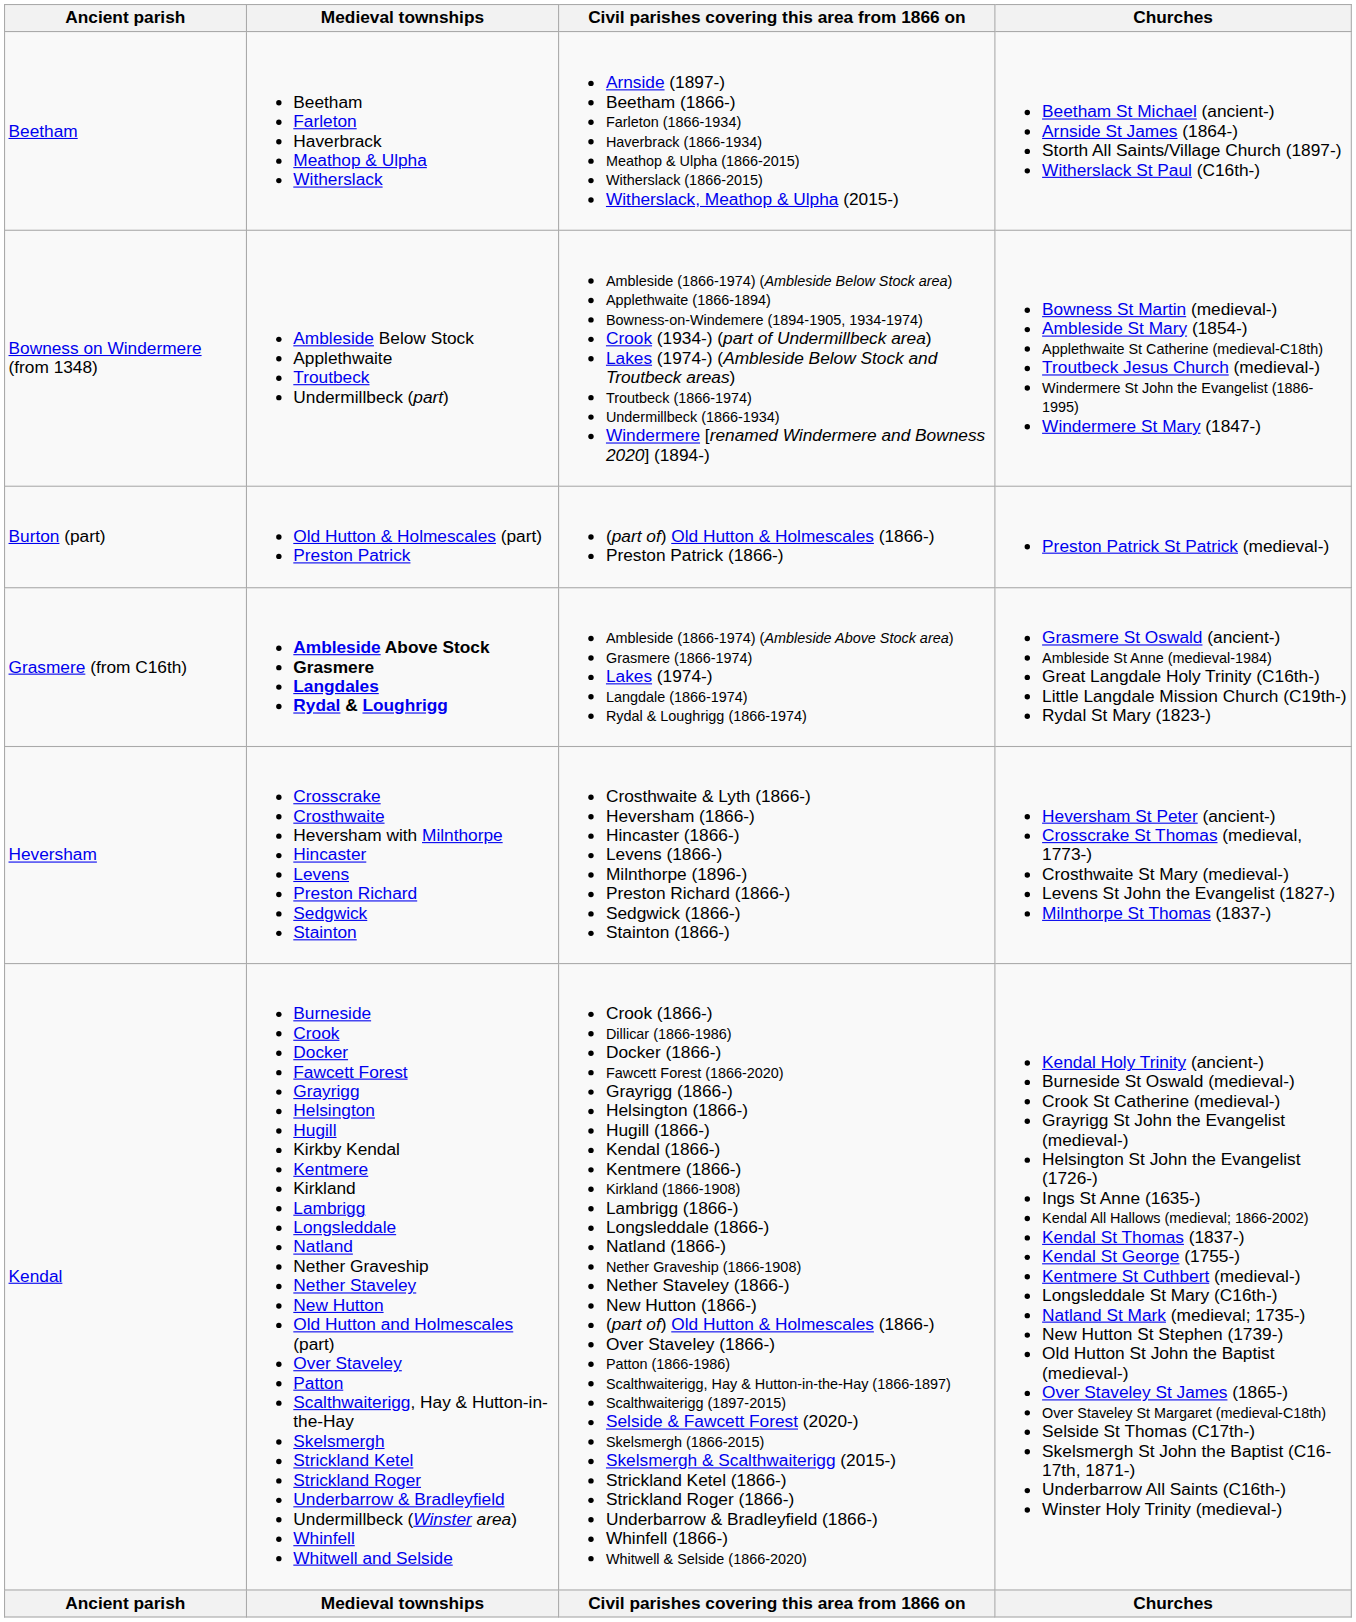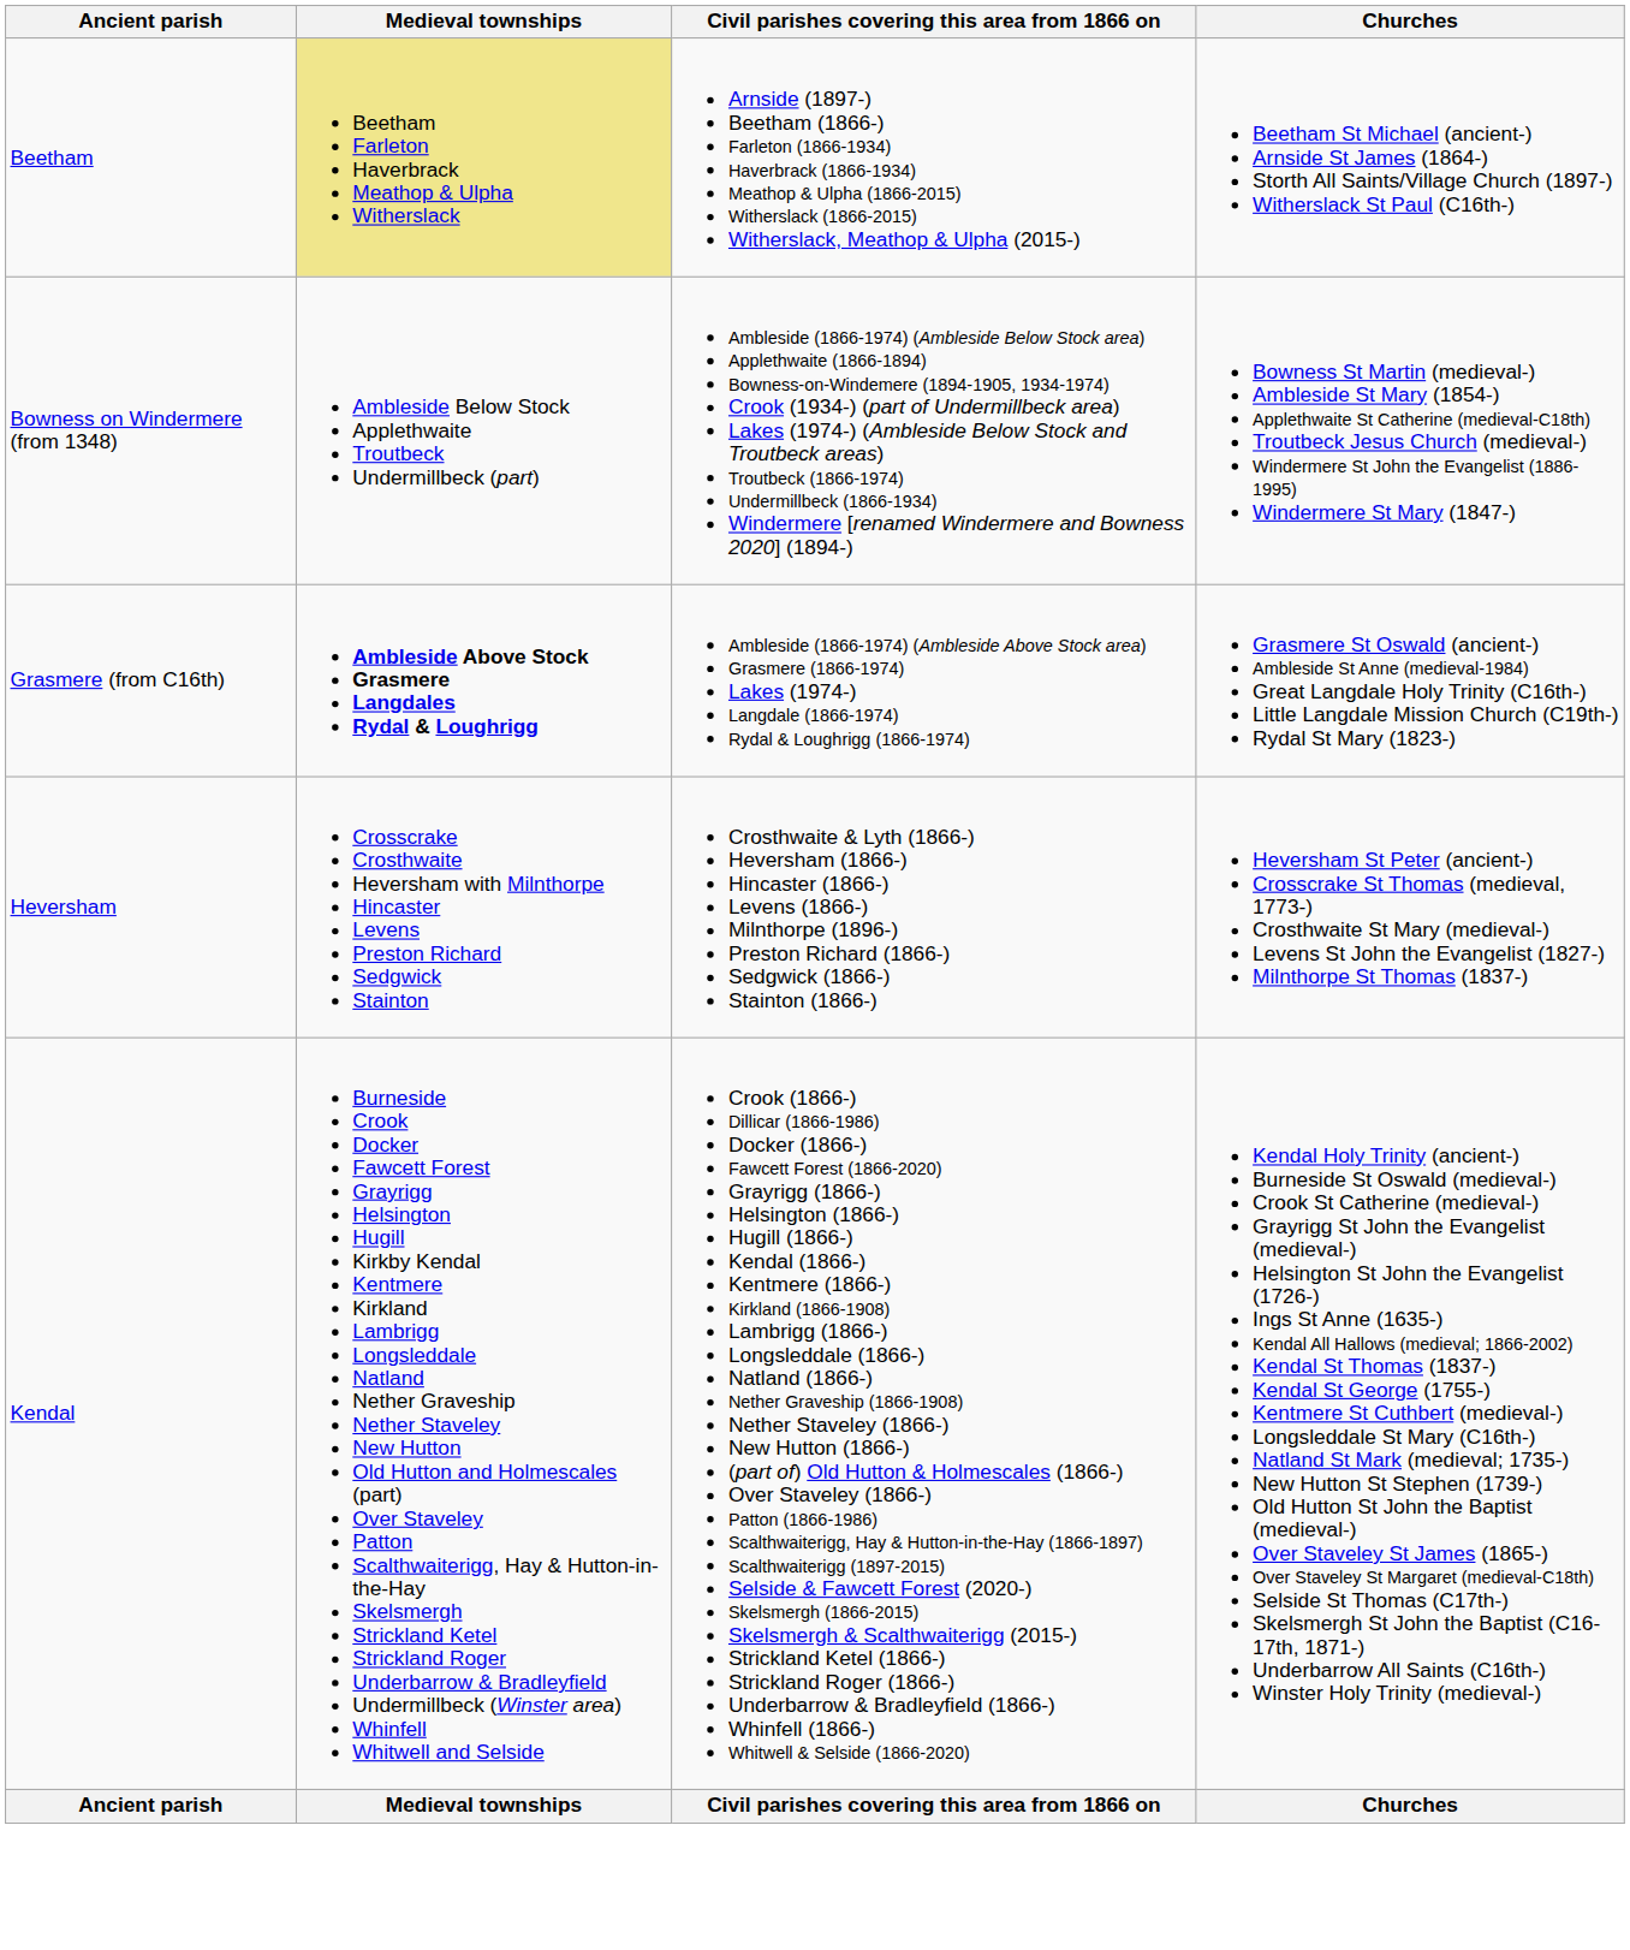 <table class="wikitable">
 <tr>
 <th>Ancient parish</th>
 <th>Medieval townships</th>
 <th>Civil parishes covering this area from 1866 on</th>
 <th>Churches</th>
 </tr>
 <tr>
 <td><a href='#'>Beetham</a></td>
-<td><br><ul><li>Beetham</li><li><a href='#'>Farleton</a></li><li>Haverbrack</li><li><a href='#'>Meathop & Ulpha</a></li><li><a href='#'>Witherslack</a></li></ul></td>
+<td style="background: khaki;"><br><ul><li>Beetham</li><li><a href='#'>Farleton</a></li><li>Haverbrack</li><li><a href='#'>Meathop & Ulpha</a></li><li><a href='#'>Witherslack</a></li></ul></td>
 <td><br><ul><li><a href='#'>Arnside</a> (1897-)</li><li>Beetham (1866-)</li><li><small>Farleton (1866-1934)</small></li><li><small>Haverbrack (1866-1934)</small></li><li><small>Meathop & Ulpha (1866-2015)</small></li><li><small>Witherslack (1866-2015)</small></li><li><a href='#'>Witherslack, Meathop & Ulpha</a> (2015-)</li></ul></td>
 <td><br><ul><li><a href='#'>Beetham St Michael</a> (ancient-)</li><li><a href='#'>Arnside St James</a> (1864-)</li><li>Storth All Saints/Village Church (1897-)</li><li><a href='#'>Witherslack St Paul</a> (C16th-)</li></ul></td>
 </tr>
 <tr>
 <td><a href='#'>Bowness on Windermere</a> (from 1348)</td>
 <td><br><ul><li><a href='#'>Ambleside</a> Below Stock</li><li>Applethwaite</li><li><a href='#'>Troutbeck</a></li><li>Undermillbeck (<em>part</em>)</li></ul></td>
 <td><br><ul><li><small>Ambleside (1866-1974) (<em>Ambleside Below Stock area</em>)</small></li><li><small>Applethwaite (1866-1894)</small></li><li><small>Bowness-on-Windemere (1894-1905, 1934-1974)</small></li><li><a href='#'>Crook</a> (1934-) (<em>part of Undermillbeck area</em>)</li><li><a href='#'>Lakes</a> (1974-) (<em>Ambleside Below Stock and Troutbeck areas</em>)</li><li><small>Troutbeck (1866-1974)</small></li><li><small>Undermillbeck (1866-1934)</small></li><li><a href='#'>Windermere</a> [<em>renamed Windermere and Bowness 2020</em>] (1894-)</li></ul></td>
 <td><br><ul><li><a href='#'>Bowness St Martin</a> (medieval-)</li><li><a href='#'>Ambleside St Mary</a> (1854-)</li><li><small>Applethwaite St Catherine (medieval-C18th)</small></li><li><a href='#'>Troutbeck Jesus Church</a> (medieval-)</li><li><small>Windermere St John the Evangelist (1886-1995)</small></li><li><a href='#'>Windermere St Mary</a> (1847-)</li></ul></td>
-</tr>
-<tr>
-<td><a href='#'>Burton</a> (part)</td>
-<td><br><ul><li><a href='#'>Old Hutton & Holmescales</a> (part)</li><li><a href='#'>Preston Patrick</a></li></ul></td>
-<td><br><ul><li>(<em>part of</em>) <a href='#'>Old Hutton & Holmescales</a> (1866-)</li><li>Preston Patrick (1866-)</li></ul></td>
-<td><br><ul><li><a href='#'>Preston Patrick St Patrick</a> (medieval-)</li></ul></td>
 </tr>
 <tr>
 <td><a href='#'>Grasmere</a> (from C16th)</td>
 <td><strong><br><ul><li><a href='#'>Ambleside</a> Above Stock</li><li>Grasmere</li><li><a href='#'>Langdales</a></li><li><a href='#'>Rydal</a> & <a href='#'>Loughrigg</a></li></ul></strong></td>
 <td><br><ul><li><small>Ambleside (1866-1974) (<em>Ambleside Above Stock area</em>)</small></li><li><small>Grasmere (1866-1974)</small></li><li><a href='#'>Lakes</a> (1974-)</li><li><small>Langdale (1866-1974)</small></li><li><small>Rydal & Loughrigg (1866-1974)</small></li></ul></td>
 <td><br><ul><li><a href='#'>Grasmere St Oswald</a> (ancient-)</li><li><small>Ambleside St Anne (medieval-1984)</small></li><li>Great Langdale Holy Trinity (C16th-)</li><li>Little Langdale Mission Church (C19th-)</li><li>Rydal St Mary (1823-)</li></ul></td>
 </tr>
 <tr>
 <td><a href='#'>Heversham</a></td>
 <td><br><ul><li><a href='#'>Crosscrake</a></li><li><a href='#'>Crosthwaite</a></li><li>Heversham with <a href='#'>Milnthorpe</a></li><li><a href='#'>Hincaster</a></li><li><a href='#'>Levens</a></li><li><a href='#'>Preston Richard</a></li><li><a href='#'>Sedgwick</a></li><li><a href='#'>Stainton</a></li></ul></td>
 <td><br><ul><li>Crosthwaite & Lyth (1866-)</li><li>Heversham (1866-)</li><li>Hincaster (1866-)</li><li>Levens (1866-)</li><li>Milnthorpe (1896-)</li><li>Preston Richard (1866-)</li><li>Sedgwick (1866-)</li><li>Stainton (1866-)</li></ul></td>
 <td><br><ul><li><a href='#'>Heversham St Peter</a> (ancient-)</li><li><a href='#'>Crosscrake St Thomas</a> (medieval, 1773-)</li><li>Crosthwaite St Mary (medieval-)</li><li>Levens St John the Evangelist (1827-)</li><li><a href='#'>Milnthorpe St Thomas</a> (1837-)</li></ul></td>
 </tr>
 <tr>
 <td><a href='#'>Kendal</a></td>
 <td><br><ul><li><a href='#'>Burneside</a></li><li><a href='#'>Crook</a></li><li><a href='#'>Docker</a></li><li><a href='#'>Fawcett Forest</a></li><li><a href='#'>Grayrigg</a></li><li><a href='#'>Helsington</a></li><li><a href='#'>Hugill</a></li><li>Kirkby Kendal</li><li><a href='#'>Kentmere</a></li><li>Kirkland</li><li><a href='#'>Lambrigg</a></li><li><a href='#'>Longsleddale</a></li><li><a href='#'>Natland</a></li><li>Nether Graveship</li><li><a href='#'>Nether Staveley</a></li><li><a href='#'>New Hutton</a></li><li><a href='#'>Old Hutton and Holmescales</a> (part)</li><li><a href='#'>Over Staveley</a></li><li><a href='#'>Patton</a></li><li><a href='#'>Scalthwaiterigg</a>, Hay & Hutton-in-the-Hay</li><li><a href='#'>Skelsmergh</a></li><li><a href='#'>Strickland Ketel</a></li><li><a href='#'>Strickland Roger</a></li><li><a href='#'>Underbarrow & Bradleyfield</a></li><li>Undermillbeck (<em><a href='#'>Winster</a> area</em>)</li><li><a href='#'>Whinfell</a></li><li><a href='#'>Whitwell and Selside</a></li></ul></td>
 <td><br><ul><li>Crook (1866-)</li><li><small>Dillicar (1866-1986)</small></li><li>Docker (1866-)</li><li><small>Fawcett Forest (1866-2020)</small></li><li>Grayrigg (1866-)</li><li>Helsington (1866-)</li><li>Hugill (1866-)</li><li>Kendal (1866-)</li><li>Kentmere (1866-)</li><li><small>Kirkland (1866-1908)</small></li><li>Lambrigg (1866-)</li><li>Longsleddale (1866-)</li><li>Natland (1866-)</li><li><small>Nether Graveship (1866-1908)</small></li><li>Nether Staveley (1866-)</li><li>New Hutton (1866-)</li><li>(<em>part of</em>) <a href='#'>Old Hutton & Holmescales</a> (1866-)</li><li>Over Staveley (1866-)</li><li><small>Patton (1866-1986)</small></li><li><small>Scalthwaiterigg, Hay & Hutton-in-the-Hay (1866-1897)</small></li><li><small>Scalthwaiterigg (1897-2015)</small></li><li><a href='#'>Selside & Fawcett Forest</a> (2020-)</li><li><small>Skelsmergh (1866-2015)</small></li><li><a href='#'>Skelsmergh & Scalthwaiterigg</a> (2015-)</li><li>Strickland Ketel (1866-)</li><li>Strickland Roger (1866-)</li><li>Underbarrow & Bradleyfield (1866-)</li><li>Whinfell (1866-)</li><li><small>Whitwell & Selside (1866-2020)</small></li></ul></td>
 <td><br><ul><li><a href='#'>Kendal Holy Trinity</a> (ancient-)</li><li>Burneside St Oswald (medieval-)</li><li>Crook St Catherine (medieval-)</li><li>Grayrigg St John the Evangelist (medieval-)</li><li>Helsington St John the Evangelist (1726-)</li><li>Ings St Anne (1635-)</li><li><small>Kendal All Hallows (medieval; 1866-2002)</small></li><li><a href='#'>Kendal St Thomas</a> (1837-)</li><li><a href='#'>Kendal St George</a> (1755-)</li><li><a href='#'>Kentmere St Cuthbert</a> (medieval-)</li><li>Longsleddale St Mary (C16th-)</li><li><a href='#'>Natland St Mark</a> (medieval; 1735-)</li><li>New Hutton St Stephen (1739-)</li><li>Old Hutton St John the Baptist (medieval-)</li><li><a href='#'>Over Staveley St James</a> (1865-)</li><li><small>Over Staveley St Margaret (medieval-C18th)</small></li><li>Selside St Thomas (C17th-)</li><li>Skelsmergh St John the Baptist (C16-17th, 1871-)</li><li>Underbarrow All Saints (C16th-)</li><li>Winster Holy Trinity (medieval-)</li></ul></td>
 </tr>
 <tr>
 <th>Ancient parish</th>
 <th>Medieval townships</th>
 <th>Civil parishes covering this area from 1866 on</th>
 <th>Churches</th>
 </tr>
 </table>
